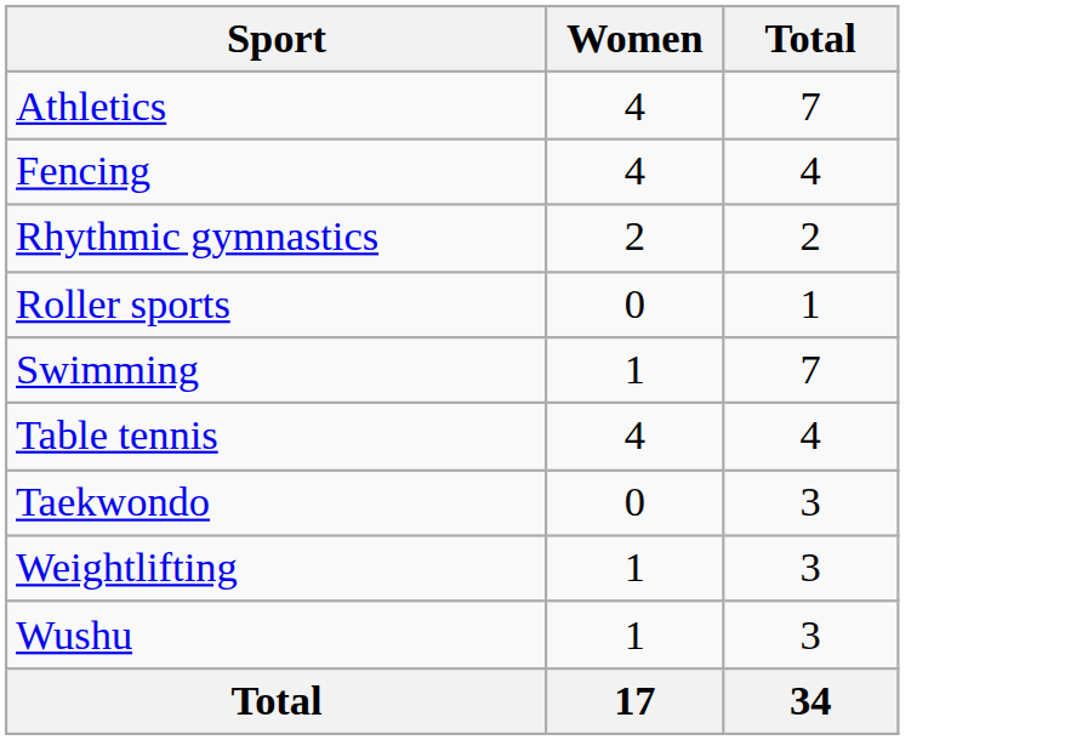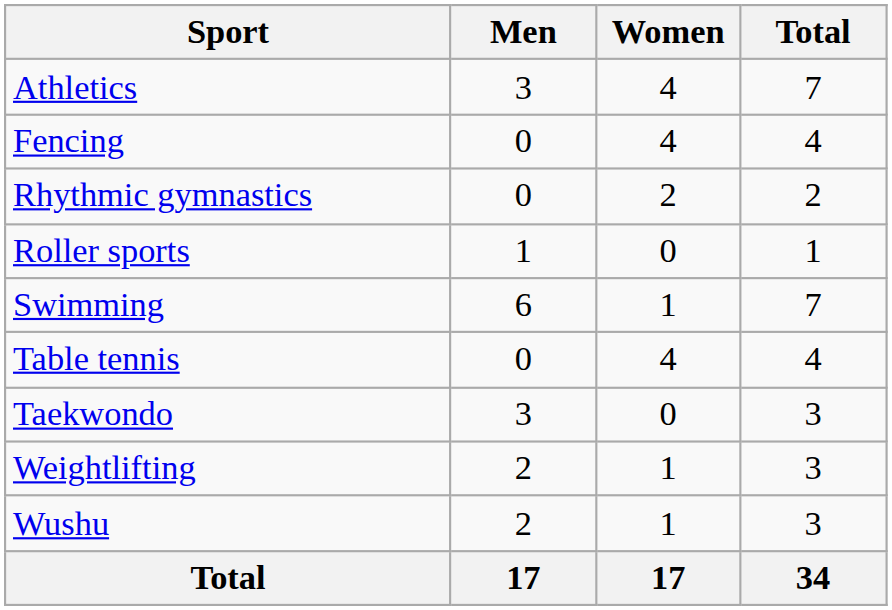 <table class="wikitable" style="text-align:center">
 <tr>
 <th width=200>Sport</th>
+<th width=60>Men</th>
 <th width=60>Women</th>
 <th width=60>Total</th>
 </tr>
 <tr>
 <td align=left><a href='#'>Athletics</a></td>
+<td>3</td>
 <td>4</td>
 <td>7</td>
 </tr>
 <tr>
 <td align=left><a href='#'>Fencing</a></td>
+<td>0</td>
 <td>4</td>
 <td>4</td>
 </tr>
 <tr>
 <td align=left><a href='#'>Rhythmic gymnastics</a></td>
+<td>0</td>
 <td>2</td>
 <td>2</td>
 </tr>
 <tr>
 <td align=left><a href='#'>Roller sports</a></td>
+<td>1</td>
 <td>0</td>
 <td>1</td>
 </tr>
 <tr>
 <td align=left><a href='#'>Swimming</a></td>
+<td>6</td>
 <td>1</td>
 <td>7</td>
 </tr>
 <tr>
 <td align=left><a href='#'>Table tennis</a></td>
+<td>0</td>
 <td>4</td>
 <td>4</td>
 </tr>
 <tr>
 <td align=left><a href='#'>Taekwondo</a></td>
+<td>3</td>
 <td>0</td>
 <td>3</td>
 </tr>
 <tr>
 <td align=left><a href='#'>Weightlifting</a></td>
+<td>2</td>
 <td>1</td>
 <td>3</td>
 </tr>
 <tr>
 <td align=left><a href='#'>Wushu</a></td>
+<td>2</td>
 <td>1</td>
 <td>3</td>
 </tr>
 <tr>
 <th align=left>Total</th>
 <th>17</th>
+<th>17</th>
 <th>34</th>
 </tr>
 </table>
